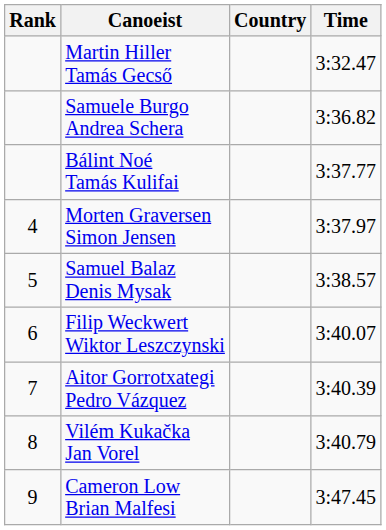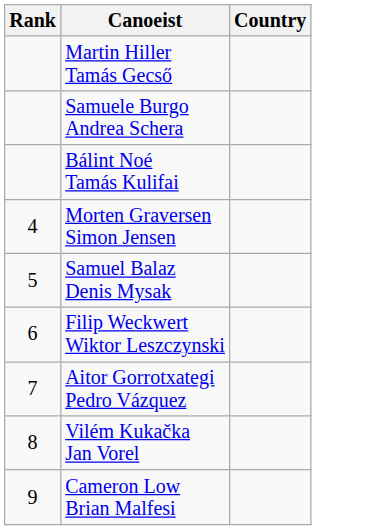 <table class="wikitable" style="text-align:center">
 <tr>
 <th>Rank</th>
 <th>Canoeist</th>
 <th>Country</th>
-<th>Time</th>
 </tr>
 <tr>
 <td></td>
 <td align="left"><a href='#'>Martin Hiller</a><br><a href='#'>Tamás Gecső</a></td>
 <td align="left"></td>
-<td>3:32.47</td>
 </tr>
 <tr>
 <td></td>
 <td align="left"><a href='#'>Samuele Burgo</a><br><a href='#'>Andrea Schera</a></td>
 <td align="left"></td>
-<td>3:36.82</td>
 </tr>
 <tr>
 <td></td>
 <td align="left"><a href='#'>Bálint Noé</a><br><a href='#'>Tamás Kulifai</a></td>
 <td align="left"></td>
-<td>3:37.77</td>
 </tr>
 <tr>
 <td>4</td>
 <td align="left"><a href='#'>Morten Graversen</a><br><a href='#'>Simon Jensen</a></td>
 <td align="left"></td>
-<td>3:37.97</td>
 </tr>
 <tr>
 <td>5</td>
 <td align="left"><a href='#'>Samuel Balaz</a><br><a href='#'>Denis Mysak</a></td>
 <td align="left"></td>
-<td>3:38.57</td>
 </tr>
 <tr>
 <td>6</td>
 <td align="left"><a href='#'>Filip Weckwert</a><br><a href='#'>Wiktor Leszczynski</a></td>
 <td align="left"></td>
-<td>3:40.07</td>
 </tr>
 <tr>
 <td>7</td>
 <td align="left"><a href='#'>Aitor Gorrotxategi</a><br><a href='#'>Pedro Vázquez</a></td>
 <td align="left"></td>
-<td>3:40.39</td>
 </tr>
 <tr>
 <td>8</td>
 <td align="left"><a href='#'>Vilém Kukačka</a><br><a href='#'>Jan Vorel</a></td>
 <td align="left"></td>
-<td>3:40.79</td>
 </tr>
 <tr>
 <td>9</td>
 <td align="left"><a href='#'>Cameron Low</a><br><a href='#'>Brian Malfesi</a></td>
 <td align="left"></td>
-<td>3:47.45</td>
 </tr>
 </table>
